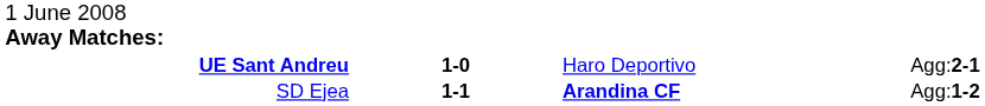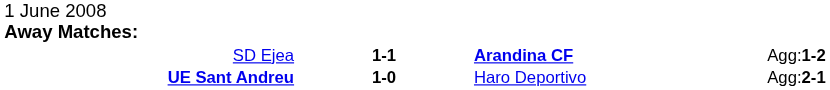 <table width=100% cellspacing=1>
 <tr>
 <th width=20%></th>
 <th width=12%></th>
 <th width=20%></th>
 <th></th>
 </tr>
 <tr>
 <td>1 June 2008<br><strong>Away Matches:</strong></td>
 </tr>
 <tr style=font-size:90%>
+<td align=right><a href='#'>SD Ejea</a></td>
+<td align=center><strong>1-1</strong></td>
+<td><strong><a href='#'>Arandina CF</a></strong></td>
+<td>Agg:<strong>1-2</strong></td>
+</tr>
+<tr style=font-size:90%>
 <td align=right><strong><a href='#'>UE Sant Andreu</a></strong></td>
 <td align=center><strong>1-0</strong></td>
 <td><a href='#'>Haro Deportivo</a></td>
 <td>Agg:<strong>2-1</strong></td>
 </tr>
-<tr style=font-size:90%>
-<td align=right><a href='#'>SD Ejea</a></td>
-<td align=center><strong>1-1</strong></td>
-<td><strong><a href='#'>Arandina CF</a></strong></td>
-<td>Agg:<strong>1-2</strong></td>
-</tr>
 </table>
